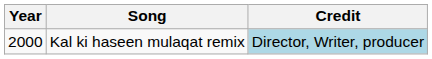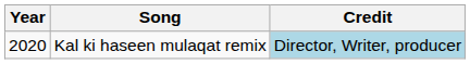 <table class="wikitable">
 <tr>
 <th>Year</th>
 <th>Song</th>
 <th>Credit</th>
 </tr>
 <tr>
-<td>2000</td>
+<td>2020</td>
 <td>Kal ki haseen mulaqat remix</td>
 <td style="background: lightblue;">Director, Writer, producer</td>
 </tr>
 </table>
